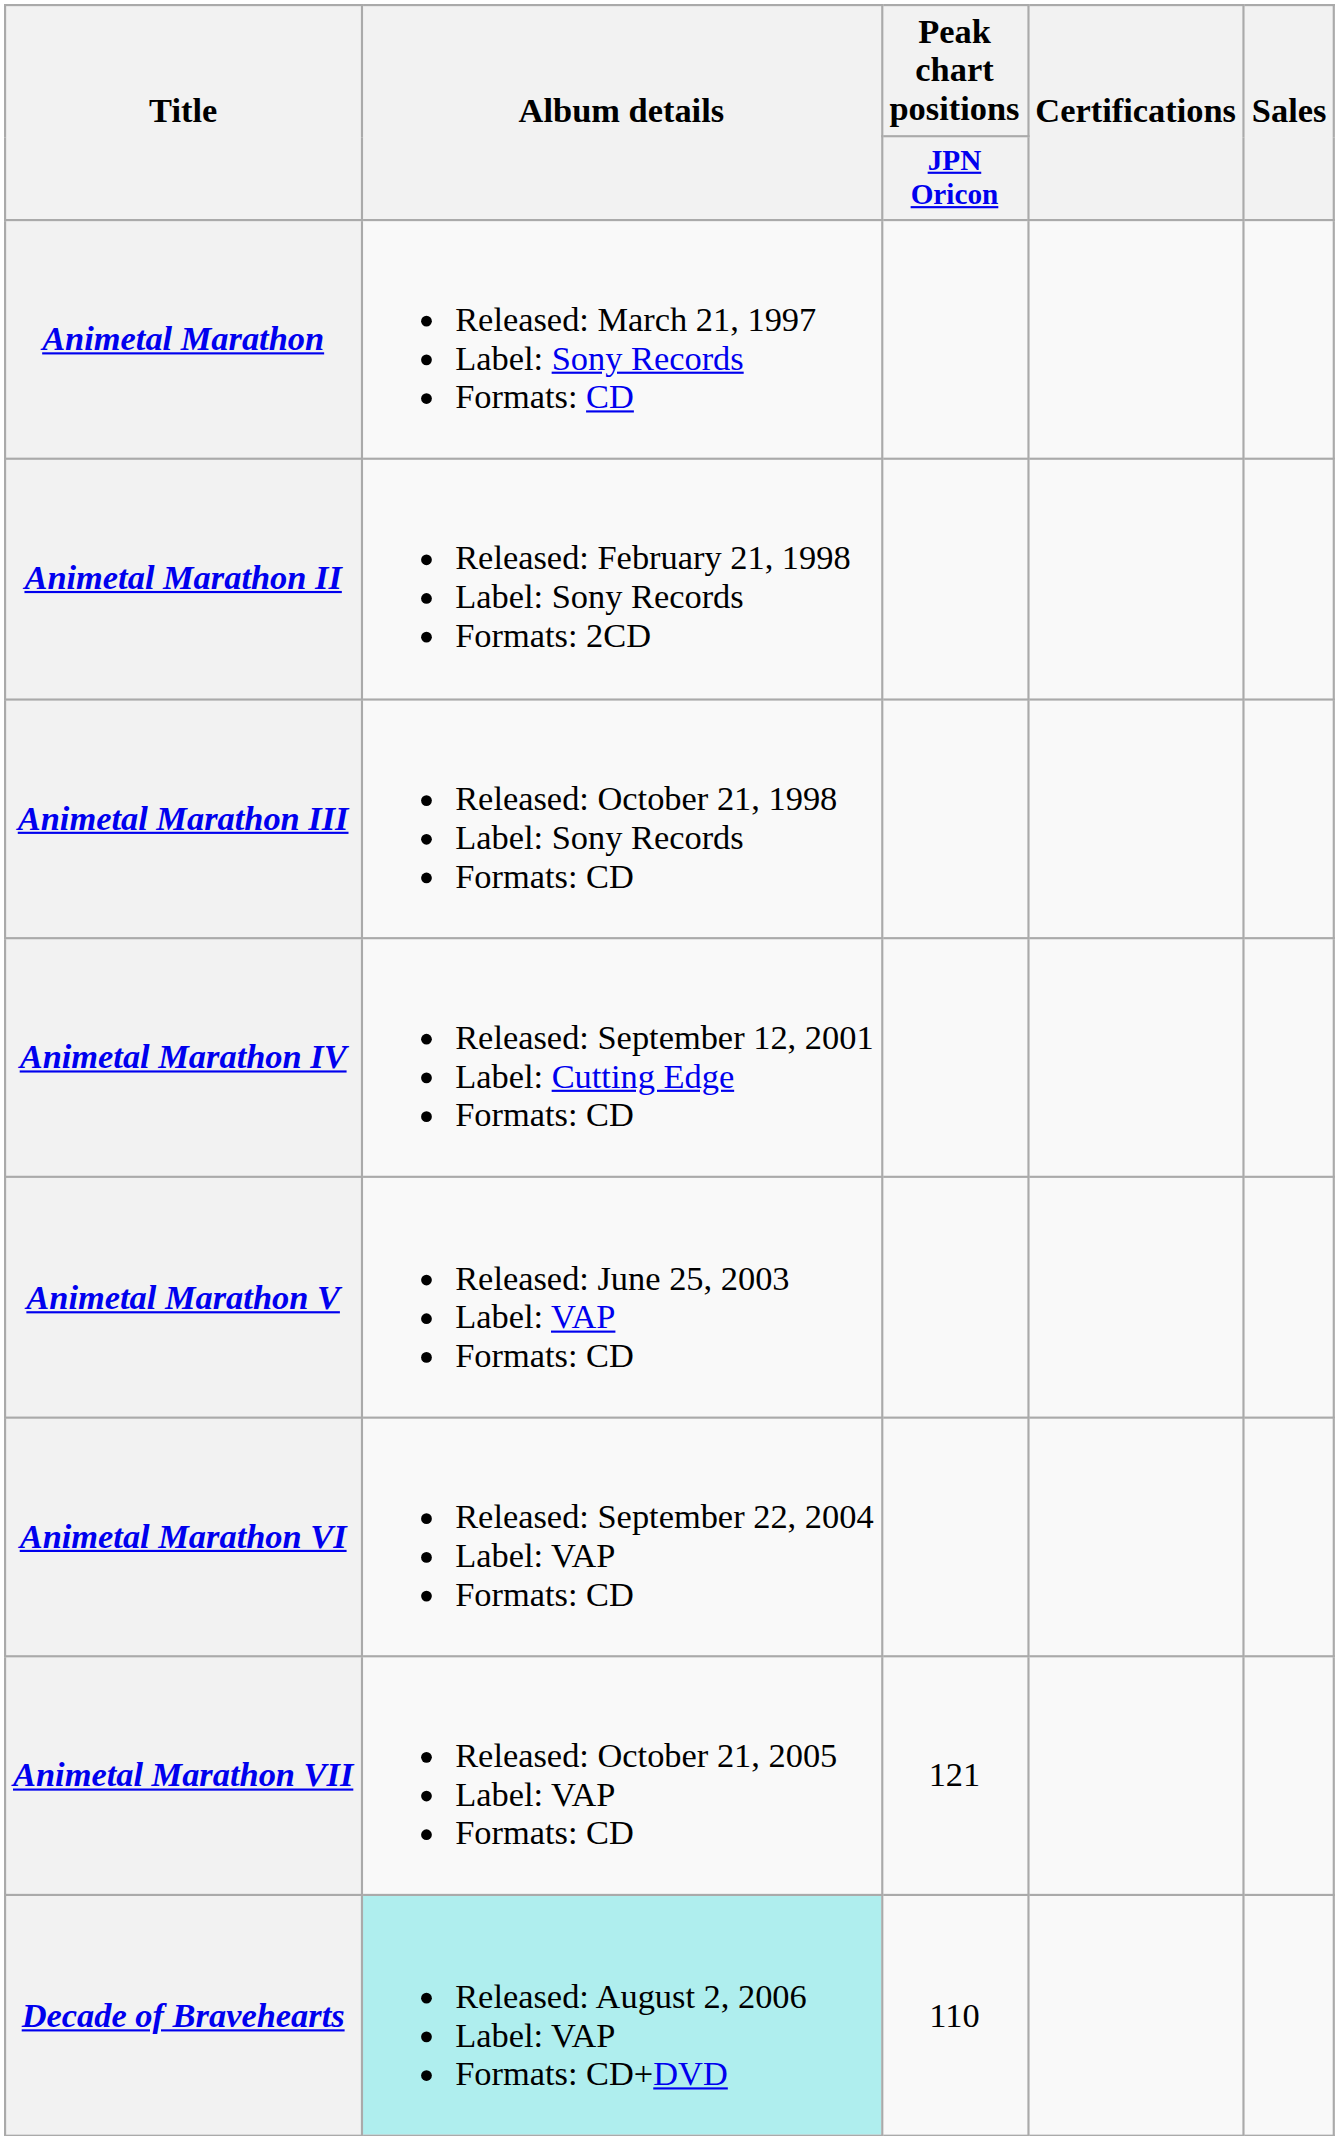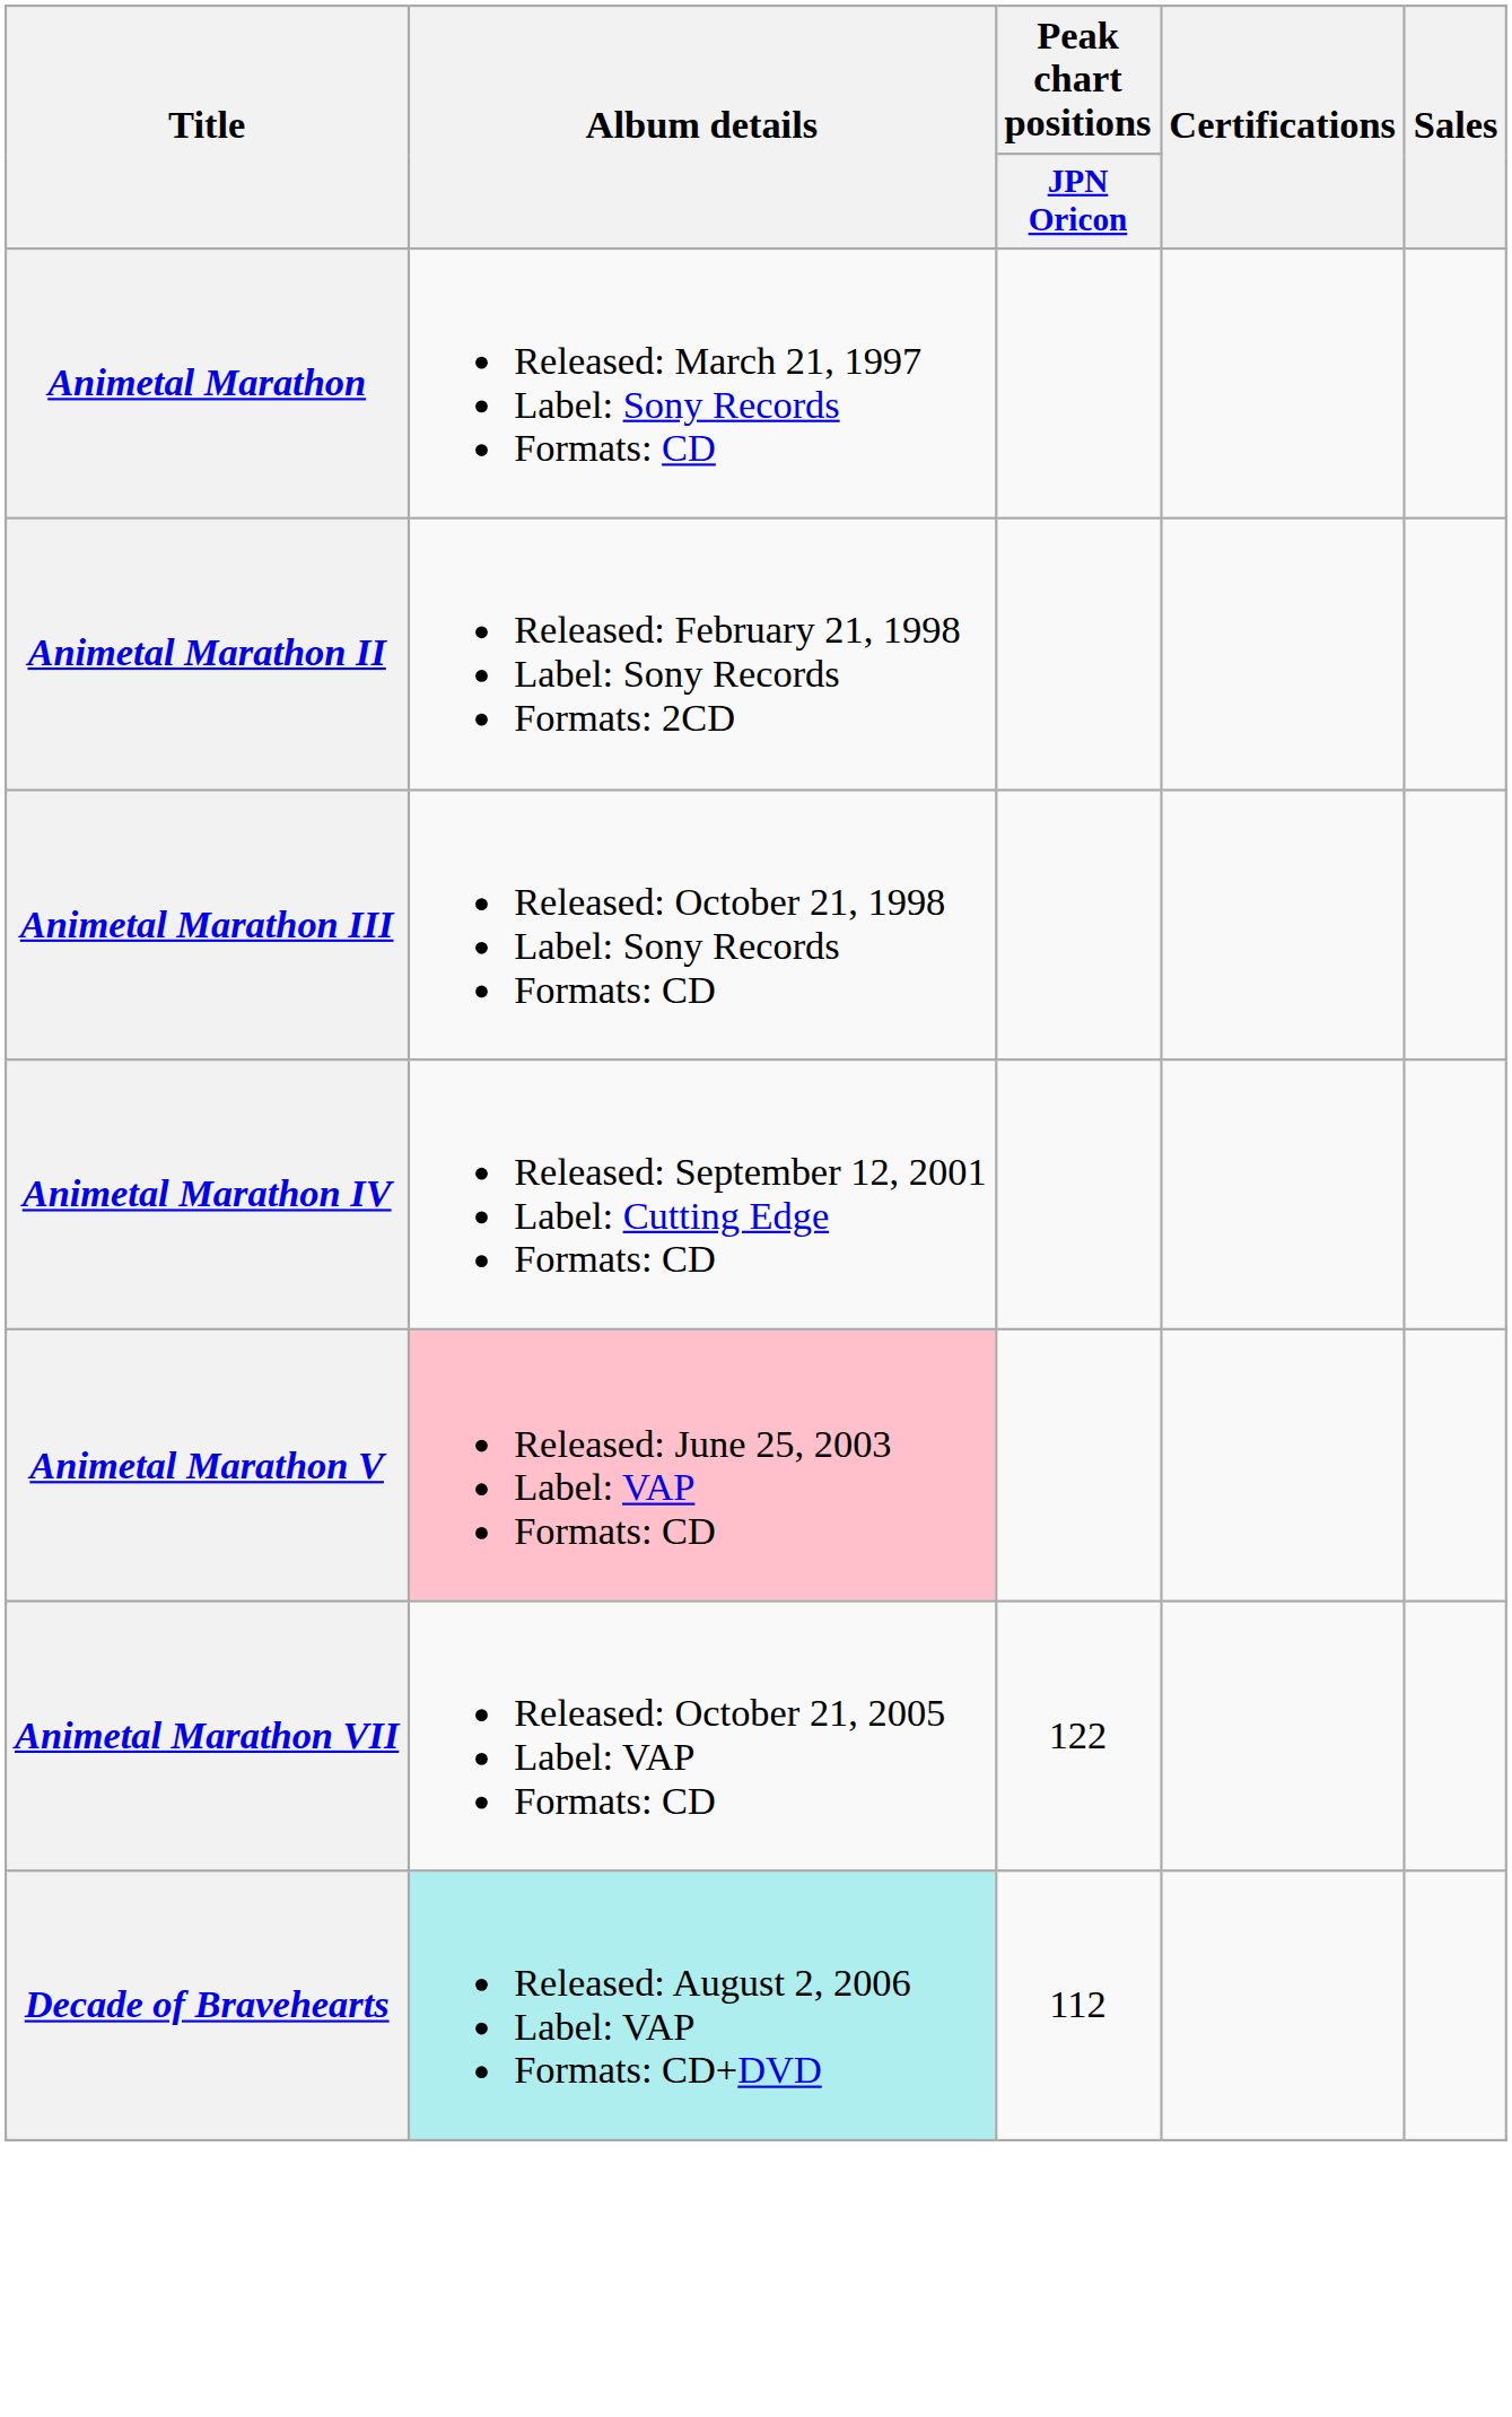 <table class="wikitable plainrowheaders">
 <tr>
 <th scope="col" rowspan="2">Title</th>
 <th scope="col" rowspan="2">Album details</th>
 <th scope="col">Peak chart positions</th>
 <th scope="col" rowspan="2">Certifications</th>
 <th scope="col" rowspan="2">Sales</th>
 </tr>
 <tr>
 <th scope="col" style="width:4em;font-size:85%"><a href='#'>JPN<br>Oricon</a><br></th>
 </tr>
 <tr>
 <th scope="row"><em><a href='#'>Animetal Marathon</a></em></th>
 <td><br><ul><li>Released: March 21, 1997</li><li>Label: <a href='#'>Sony Records</a></li><li>Formats: <a href='#'>CD</a></li></ul></td>
 <td align="center"></td>
 <td></td>
 <td></td>
 </tr>
 <tr>
 <th scope="row"><em><a href='#'>Animetal Marathon II</a></em></th>
 <td><br><ul><li>Released: February 21, 1998</li><li>Label: Sony Records</li><li>Formats: 2CD</li></ul></td>
 <td align="center"></td>
 <td></td>
 <td></td>
 </tr>
 <tr>
 <th scope="row"><em><a href='#'>Animetal Marathon III</a></em></th>
 <td><br><ul><li>Released: October 21, 1998</li><li>Label: Sony Records</li><li>Formats: CD</li></ul></td>
 <td align="center"></td>
 <td></td>
 <td></td>
 </tr>
 <tr>
 <th scope="row"><em><a href='#'>Animetal Marathon IV</a></em></th>
 <td><br><ul><li>Released: September 12, 2001</li><li>Label: <a href='#'>Cutting Edge</a></li><li>Formats: CD</li></ul></td>
 <td align="center"></td>
 <td></td>
 <td></td>
 </tr>
 <tr>
 <th scope="row"><em><a href='#'>Animetal Marathon V</a></em></th>
-<td><br><ul><li>Released: June 25, 2003</li><li>Label: <a href='#'>VAP</a></li><li>Formats: CD</li></ul></td>
-<td align="center"></td>
-<td></td>
-<td></td>
-</tr>
-<tr>
-<th scope="row"><em><a href='#'>Animetal Marathon VI</a></em></th>
-<td><br><ul><li>Released: September 22, 2004</li><li>Label: VAP</li><li>Formats: CD</li></ul></td>
+<td style="background: pink;"><br><ul><li>Released: June 25, 2003</li><li>Label: <a href='#'>VAP</a></li><li>Formats: CD</li></ul></td>
 <td align="center"></td>
 <td></td>
 <td></td>
 </tr>
 <tr>
 <th scope="row"><em><a href='#'>Animetal Marathon VII</a></em></th>
 <td><br><ul><li>Released: October 21, 2005</li><li>Label: VAP</li><li>Formats: CD</li></ul></td>
-<td align="center">121</td>
+<td align="center">122</td>
 <td></td>
 <td></td>
 </tr>
 <tr>
 <th scope="row"><em><a href='#'>Decade of Bravehearts</a></em></th>
 <td style="background: paleturquoise;"><br><ul><li>Released: August 2, 2006</li><li>Label: VAP</li><li>Formats: CD+<a href='#'>DVD</a></li></ul></td>
-<td align="center">110</td>
+<td align="center">112</td>
 <td></td>
 <td></td>
 </tr>
 </table>
